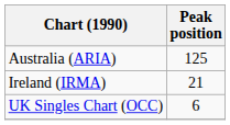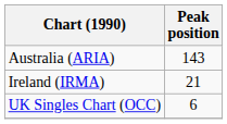 <table class="wikitable sortable">
 <tr>
 <th>Chart (1990)</th>
 <th>Peak<br>position</th>
 </tr>
 <tr>
 <td>Australia (<a href='#'>ARIA</a>)</td>
-<td align="center">125</td>
+<td align="center">143</td>
 </tr>
 <tr>
 <td>Ireland (<a href='#'>IRMA</a>)</td>
 <td align="center">21</td>
 </tr>
 <tr>
 <td><a href='#'>UK Singles Chart</a> (<a href='#'>OCC</a>)</td>
 <td align="center">6</td>
 </tr>
 <tr>
 </tr>
 </table>
